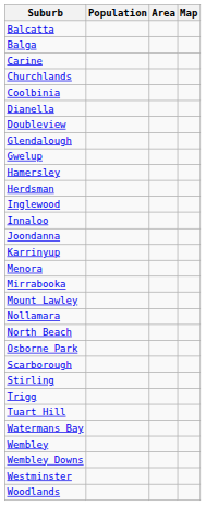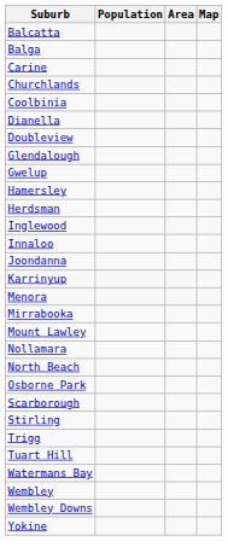 <table class="wikitable sortable">
 <tr>
 <th>Suburb</th>
 <th data-sort-type=number>Population</th>
 <th data-sort-type=number>Area</th>
 <th>Map</th>
 </tr>
 <tr>
 <td><a href='#'>Balcatta</a></td>
 <td></td>
 <td></td>
 <td></td>
 </tr>
 <tr>
 <td><a href='#'>Balga</a></td>
 <td></td>
 <td></td>
 <td></td>
 </tr>
 <tr>
 <td><a href='#'>Carine</a></td>
 <td></td>
 <td></td>
 <td></td>
 </tr>
 <tr>
 <td><a href='#'>Churchlands</a></td>
 <td></td>
 <td></td>
 <td></td>
 </tr>
 <tr>
 <td><a href='#'>Coolbinia</a></td>
 <td></td>
 <td></td>
 <td></td>
 </tr>
 <tr>
 <td><a href='#'>Dianella</a></td>
 <td></td>
 <td></td>
 <td></td>
 </tr>
 <tr>
 <td><a href='#'>Doubleview</a></td>
 <td></td>
 <td></td>
 <td></td>
 </tr>
 <tr>
 <td><a href='#'>Glendalough</a></td>
 <td></td>
 <td></td>
 <td></td>
 </tr>
 <tr>
 <td><a href='#'>Gwelup</a></td>
 <td></td>
 <td></td>
 <td></td>
 </tr>
 <tr>
 <td><a href='#'>Hamersley</a></td>
 <td></td>
 <td></td>
 <td></td>
 </tr>
 <tr>
 <td><a href='#'>Herdsman</a></td>
 <td></td>
 <td></td>
 <td></td>
 </tr>
 <tr>
 <td><a href='#'>Inglewood</a></td>
 <td></td>
 <td></td>
 <td></td>
 </tr>
 <tr>
 <td><a href='#'>Innaloo</a></td>
 <td></td>
 <td></td>
 <td></td>
 </tr>
 <tr>
 <td><a href='#'>Joondanna</a></td>
 <td></td>
 <td></td>
 <td></td>
 </tr>
 <tr>
 <td><a href='#'>Karrinyup</a></td>
 <td></td>
 <td></td>
 <td></td>
 </tr>
 <tr>
 <td><a href='#'>Menora</a></td>
 <td></td>
 <td></td>
 <td></td>
 </tr>
 <tr>
 <td><a href='#'>Mirrabooka</a></td>
 <td></td>
 <td></td>
 <td></td>
 </tr>
 <tr>
 <td><a href='#'>Mount Lawley</a></td>
 <td></td>
 <td></td>
 <td></td>
 </tr>
 <tr>
 <td><a href='#'>Nollamara</a></td>
 <td></td>
 <td></td>
 <td></td>
 </tr>
 <tr>
 <td><a href='#'>North Beach</a></td>
 <td></td>
 <td></td>
 <td></td>
 </tr>
 <tr>
 <td><a href='#'>Osborne Park</a></td>
 <td></td>
 <td></td>
 <td></td>
 </tr>
 <tr>
 <td><a href='#'>Scarborough</a></td>
 <td></td>
 <td></td>
 <td></td>
 </tr>
 <tr>
 <td><a href='#'>Stirling</a></td>
 <td></td>
 <td></td>
 <td></td>
 </tr>
 <tr>
 <td><a href='#'>Trigg</a></td>
 <td></td>
 <td></td>
 <td></td>
 </tr>
 <tr>
 <td><a href='#'>Tuart Hill</a></td>
 <td></td>
 <td></td>
 <td></td>
 </tr>
 <tr>
 <td><a href='#'>Watermans Bay</a></td>
 <td></td>
 <td></td>
 <td></td>
 </tr>
 <tr>
 <td><a href='#'>Wembley</a></td>
 <td></td>
 <td></td>
 <td></td>
 </tr>
 <tr>
 <td><a href='#'>Wembley Downs</a></td>
 <td></td>
 <td></td>
 <td></td>
 </tr>
 <tr>
-<td><a href='#'>Westminster</a></td>
-<td></td>
-<td></td>
-<td></td>
-</tr>
-<tr>
-<td><a href='#'>Woodlands</a></td>
+<td><a href='#'>Yokine</a></td>
 <td></td>
 <td></td>
 <td></td>
 </tr>
 </table>
